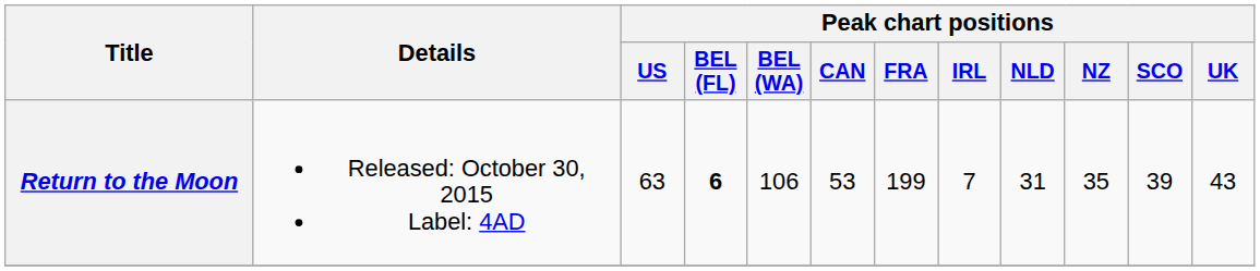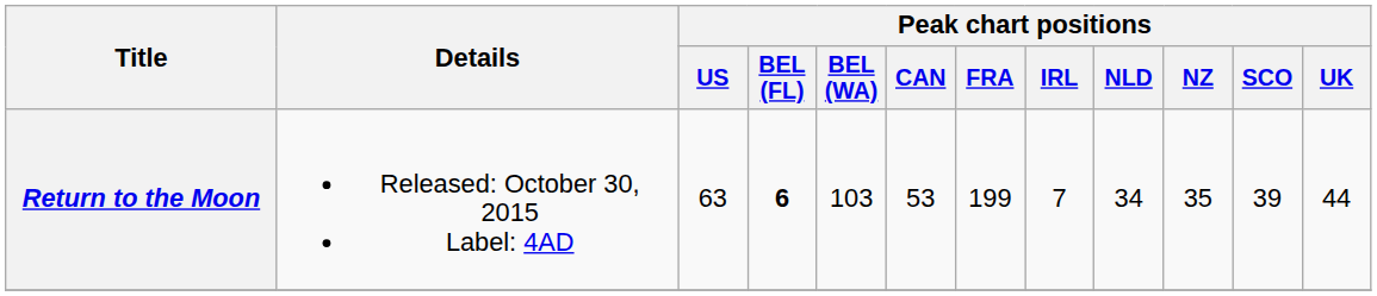 <table class="wikitable plainrowheaders" style="text-align:center;">
 <tr>
 <th scope="col" rowspan="2" style="width:10em;">Title</th>
 <th scope="col" rowspan="2" style="width:15em;">Details</th>
 <th scope="col" colspan="10">Peak chart positions</th>
 </tr>
 <tr>
 <th scope="col" style="width:2.5em;font-size:90%;"><a href='#'>US</a><br></th>
 <th scope="col" style="width:2.5em;font-size:90%;"><a href='#'>BEL<br>(FL)</a><br></th>
 <th scope="col" style="width:2.5em;font-size:90%;"><a href='#'>BEL<br>(WA)</a><br></th>
 <th scope="col" style="width:2.5em;font-size:90%;"><a href='#'>CAN</a><br></th>
 <th scope="col" style="width:2.5em;font-size:90%;"><a href='#'>FRA</a><br></th>
 <th scope="col" style="width:2.5em;font-size:90%;"><a href='#'>IRL</a><br></th>
 <th scope="col" style="width:2.5em;font-size:90%;"><a href='#'>NLD</a><br></th>
 <th scope="col" style="width:2.5em;font-size:90%;"><a href='#'>NZ</a><br></th>
 <th scope="col" style="width:2.5em;font-size:90%;"><a href='#'>SCO</a><br></th>
 <th scope="col" style="width:2.5em;font-size:90%;"><a href='#'>UK</a><br></th>
 </tr>
 <tr>
 <th scope="row"><em><a href='#'>Return to the Moon</a></em></th>
 <td><br><ul><li>Released: October 30, 2015</li><li>Label: <a href='#'>4AD</a></li></ul></td>
 <td>63</td>
 <td><strong>6</strong></td>
-<td>106</td>
+<td>103</td>
 <td>53</td>
 <td>199</td>
 <td>7</td>
-<td>31</td>
+<td>34</td>
 <td>35</td>
 <td>39</td>
-<td>43</td>
+<td>44</td>
 </tr>
 <tr>
 </tr>
 </table>
